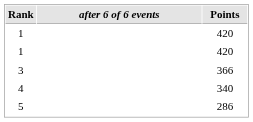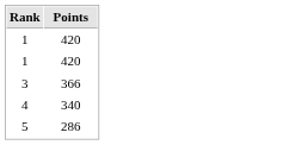 <table cellspacing="1" cellpadding="3" style="border:1px solid #AAAAAA;font-size:86%">
 <tr style="background-color: #E4E4E4;">
 <th style="border-bottom:1px solid #AAAAAA; width: 10px;">Rank</th>
-<th style="border-bottom:1px solid #AAAAAA; width: 200px;"><em>after 6 of 6 events</em></th>
 <th style="border-bottom:1px solid #AAAAAA; width: 50px;">Points</th>
 </tr>
 <tr>
 <td align=center>1</td>
-<td></td>
 <td align=center>420</td>
 </tr>
 <tr>
 <td align=center>1</td>
-<td></td>
 <td align=center>420</td>
 </tr>
 <tr>
 <td align=center>3</td>
-<td></td>
 <td align=center>366</td>
 </tr>
 <tr>
 <td align=center>4</td>
-<td></td>
 <td align=center>340</td>
 </tr>
 <tr>
 <td align=center>5</td>
-<td></td>
 <td align=center>286</td>
 </tr>
 </table>
